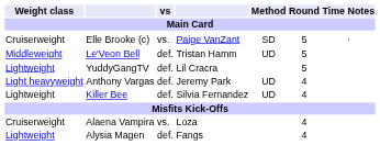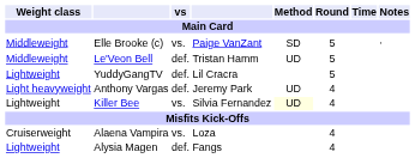 <table class="toccolours" style="font-size: 85%;">
 <tr>
 <th style="background:#e6e8fa; color:#000; text-align:center;">Weight class</th>
 <th style="background:#e6e8fa; color:#000; text-align:center;"></th>
 <th style="background:#e6e8fa; color:#000; text-align:center;">vs</th>
 <th style="background:#e6e8fa; color:#000; text-align:center;"></th>
 <th style="background:#e6e8fa; color:#000; text-align:center;">Method</th>
 <th style="background:#e6e8fa; color:#000; text-align:center;">Round</th>
 <th style="background:#e6e8fa; color:#000; text-align:center;">Time</th>
 <th style="background:#e6e8fa; color:#000; text-align:center;">Notes</th>
 </tr>
 <tr>
 <th colspan="12" style="background-color: #ccccff;">Main Card</th>
 </tr>
 <tr>
-<td>Cruiserweight</td>
+<td><a href='#'>Middleweight</a></td>
 <td>Elle Brooke (c)</td>
 <td>vs.</td>
 <td><a href='#'>Paige VanZant</a></td>
 <td align="center">SD</td>
 <td align="center">5</td>
 <td></td>
 <td><sup>, </sup></td>
 </tr>
 <tr>
 <td><a href='#'>Middleweight</a></td>
 <td><a href='#'>Le'Veon Bell</a></td>
 <td>def.</td>
 <td>Tristan Hamm</td>
 <td align="center">UD</td>
 <td align="center">5</td>
 <td></td>
 <td></td>
 </tr>
 <tr>
 <td><a href='#'>Lightweight</a></td>
 <td>YuddyGangTV</td>
 <td>def.</td>
 <td>Lil Cracra</td>
 <td align="center"></td>
 <td align="center">5</td>
 <td></td>
 <td></td>
 </tr>
 <tr>
 <td><a href='#'>Light heavyweight</a></td>
 <td>Anthony Vargas</td>
 <td>def.</td>
 <td>Jeremy Park</td>
 <td align="center">UD</td>
 <td align="center">4</td>
 <td></td>
 <td></td>
 </tr>
 <tr>
 <td>Lightweight</td>
 <td><a href='#'>Killer Bee</a></td>
-<td>def.</td>
+<td>vs.</td>
 <td>Silvia Fernandez</td>
-<td align="center">UD</td>
+<td align="center" style="background: lightyellow;">UD</td>
 <td align="center">4</td>
 <td></td>
 <td></td>
 </tr>
 <tr>
 <th colspan="12" style="background-color: #ccccff;">Misfits Kick-Offs</th>
 </tr>
 <tr>
 <td>Cruiserweight</td>
 <td>Alaena Vampira</td>
 <td>vs.</td>
 <td>Loza</td>
 <td align="center"></td>
 <td align="center">4</td>
 <td></td>
 <td></td>
 </tr>
 <tr>
 <td><a href='#'>Lightweight</a></td>
 <td>Alysia Magen</td>
 <td>def.</td>
 <td>Fangs</td>
 <td align="center"></td>
 <td align="center">4</td>
 <td></td>
 <td></td>
 </tr>
 </table>
